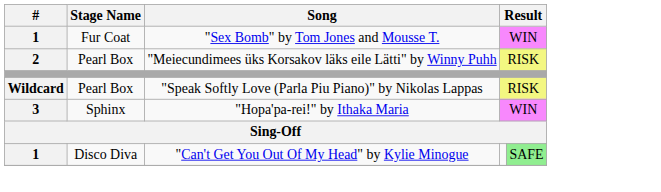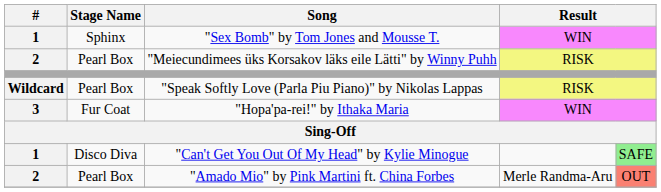 <table class="wikitable plainrowheaders" style="text-align: center;">
 <tr>
 <th>#</th>
 <th>Stage Name</th>
 <th>Song</th>
 <th colspan="2">Result</th>
 </tr>
 <tr>
 <th>1</th>
-<td>Fur Coat</td>
+<td>Sphinx</td>
 <td>"<a href='#'>Sex Bomb</a>" by <a href='#'>Tom Jones</a> and <a href='#'>Mousse T.</a></td>
 <td colspan="2" bgcolor="#F888FD">WIN</td>
 </tr>
 <tr>
 <th>2</th>
 <td>Pearl Box</td>
 <td>"Meiecundimees üks Korsakov läks eile Lätti" by <a href='#'>Winny Puhh</a></td>
 <td colspan="2" bgcolor="#F3F781">RISK</td>
 </tr>
 <tr>
 <td colspan="5" style="background:darkgray"></td>
 </tr>
 <tr>
 <th>Wildcard</th>
 <td>Pearl Box</td>
 <td>"Speak Softly Love (Parla Piu Piano)" by Nikolas Lappas</td>
 <td colspan="2" bgcolor="#F3F781">RISK</td>
 </tr>
 <tr>
 <th>3</th>
-<td>Sphinx</td>
+<td>Fur Coat</td>
 <td>"Hopa'pa-rei!" by <a href='#'>Ithaka Maria</a></td>
 <td colspan="2" bgcolor="#F888FD">WIN</td>
 </tr>
 <tr>
 <th colspan="5">Sing-Off</th>
 </tr>
 <tr>
 <th>1</th>
 <td>Disco Diva</td>
 <td>"<a href='#'>Can't Get You Out Of My Head</a>" by <a href='#'>Kylie Minogue</a></td>
 <td></td>
 <td bgcolor="lightgreen">SAFE</td>
 </tr>
 <tr>
+<th>2</th>
+<td>Pearl Box</td>
+<td>"<a href='#'>Amado Mio</a>" by <a href='#'>Pink Martini</a> ft. <a href='#'>China Forbes</a></td>
+<td>Merle Randma-Aru</td>
+<td bgcolor="salmon">OUT</td>
+</tr>
+<tr>
 </tr>
 </table>
